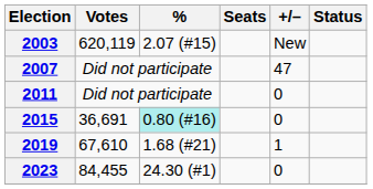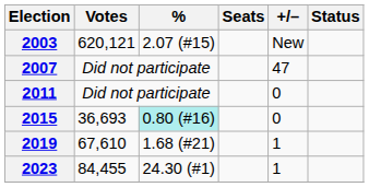 <table class="wikitable" style="text-align:left;">
 <tr>
 <th>Election</th>
 <th>Votes</th>
 <th>%</th>
 <th>Seats</th>
 <th>+/–</th>
 <th>Status</th>
 </tr>
 <tr>
 <th><a href='#'>2003</a></th>
-<td>620,119</td>
+<td>620,121</td>
 <td>2.07 (#15)</td>
 <td></td>
 <td>New</td>
 <td></td>
 </tr>
 <tr>
 <th><a href='#'>2007</a></th>
 <td colspan=2 align=center><em>Did not participate</em></td>
 <td></td>
 <td> 47</td>
 <td></td>
 </tr>
 <tr>
 <th><a href='#'>2011</a></th>
 <td colspan=2 align=center><em>Did not participate</em></td>
 <td></td>
 <td> 0</td>
 <td></td>
 </tr>
 <tr>
 <th><a href='#'>2015</a></th>
-<td>36,691</td>
+<td>36,693</td>
 <td style="background: paleturquoise;">0.80 (#16)</td>
 <td></td>
 <td> 0</td>
 <td></td>
 </tr>
 <tr>
 <th><a href='#'>2019</a></th>
 <td>67,610</td>
 <td>1.68 (#21)</td>
 <td></td>
 <td> 1</td>
 <td></td>
 </tr>
 <tr>
 <th><a href='#'>2023</a></th>
 <td>84,455</td>
 <td>24.30 (#1)</td>
 <td></td>
-<td> 0</td>
+<td> 1</td>
 <td></td>
 </tr>
 <tr>
 </tr>
 </table>
